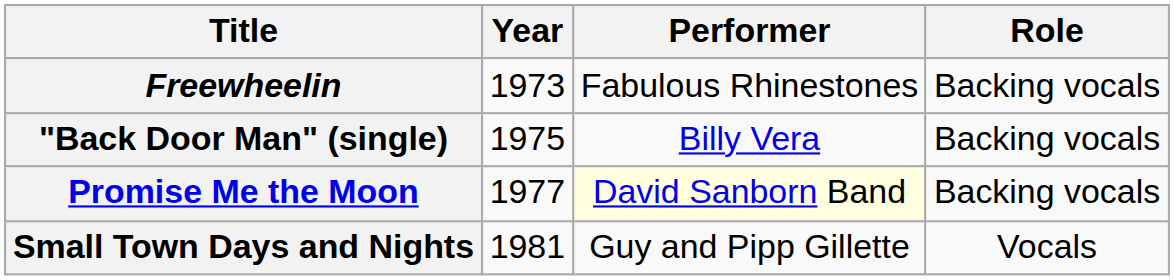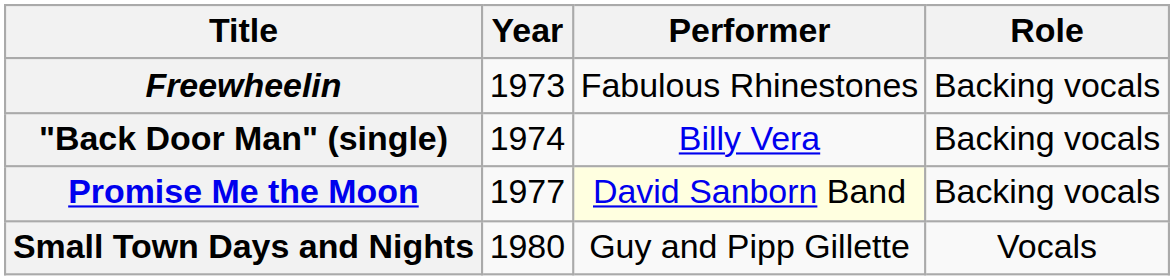 <table class="wikitable plainrowheaders" style="text-align:center;">
 <tr>
 <th scope=col>Title</th>
 <th scope=col>Year</th>
 <th scope=col>Performer</th>
 <th scope=col>Role</th>
 </tr>
 <tr>
 <th scope="row"><em>Freewheelin<strong></th>
 <td>1973</td>
 <td>Fabulous Rhinestones</td>
 <td>Backing vocals</td>
 </tr>
 <tr>
 <th scope="row">"Back Door Man" (single)</th>
-<td>1975</td>
+<td>1974</td>
 <td><a href='#'>Billy Vera</a></td>
 <td>Backing vocals</td>
 </tr>
 <tr>
 <th scope="row"></em><a href='#'>Promise Me the Moon</a><em></th>
 <td>1977</td>
 <td style="background: lightyellow;"><a href='#'>David Sanborn</a> Band</td>
 <td>Backing vocals</td>
 </tr>
 <tr>
 <th scope="row"></em>Small Town Days and Nights<em></th>
-<td>1981</td>
+<td>1980</td>
 <td>Guy and Pipp Gillette</td>
 <td>Vocals</td>
 </tr>
 </table>
